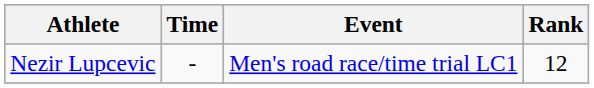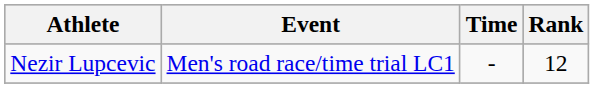 <table class=wikitable style="font-size:90%">
 <tr>
 <th>Athlete</th>
+<th>Event</th>
 <th>Time</th>
-<th>Event</th>
 <th>Rank</th>
 </tr>
 <tr>
 <td><a href='#'>Nezir Lupcevic</a></td>
+<td><a href='#'>Men's road race/time trial LC1</a></td>
 <td style="text-align:center;">-</td>
-<td><a href='#'>Men's road race/time trial LC1</a></td>
 <td style="text-align:center;">12</td>
 </tr>
 </table>
